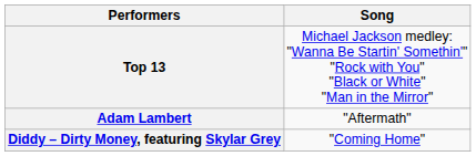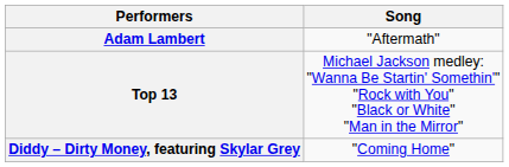 <table class="wikitable" style="text-align:center;">
 <tr>
 <th scope="col">Performers</th>
 <th scope="col">Song</th>
 </tr>
 <tr>
+<th scope="row"><a href='#'>Adam Lambert</a></th>
+<td>"Aftermath"</td>
+</tr>
+<tr>
 <th scope="row">Top 13</th>
 <td><a href='#'>Michael Jackson</a> medley:<br>"<a href='#'>Wanna Be Startin' Somethin'</a>"<br>"<a href='#'>Rock with You</a>"<br>"<a href='#'>Black or White</a>"<br>"<a href='#'>Man in the Mirror</a>"</td>
-</tr>
-<tr>
-<th scope="row"><a href='#'>Adam Lambert</a></th>
-<td>"Aftermath"</td>
 </tr>
 <tr>
 <th scope="row"><a href='#'>Diddy – Dirty Money</a>, featuring <a href='#'>Skylar Grey</a></th>
 <td>"<a href='#'>Coming Home</a>"</td>
 </tr>
 </table>
